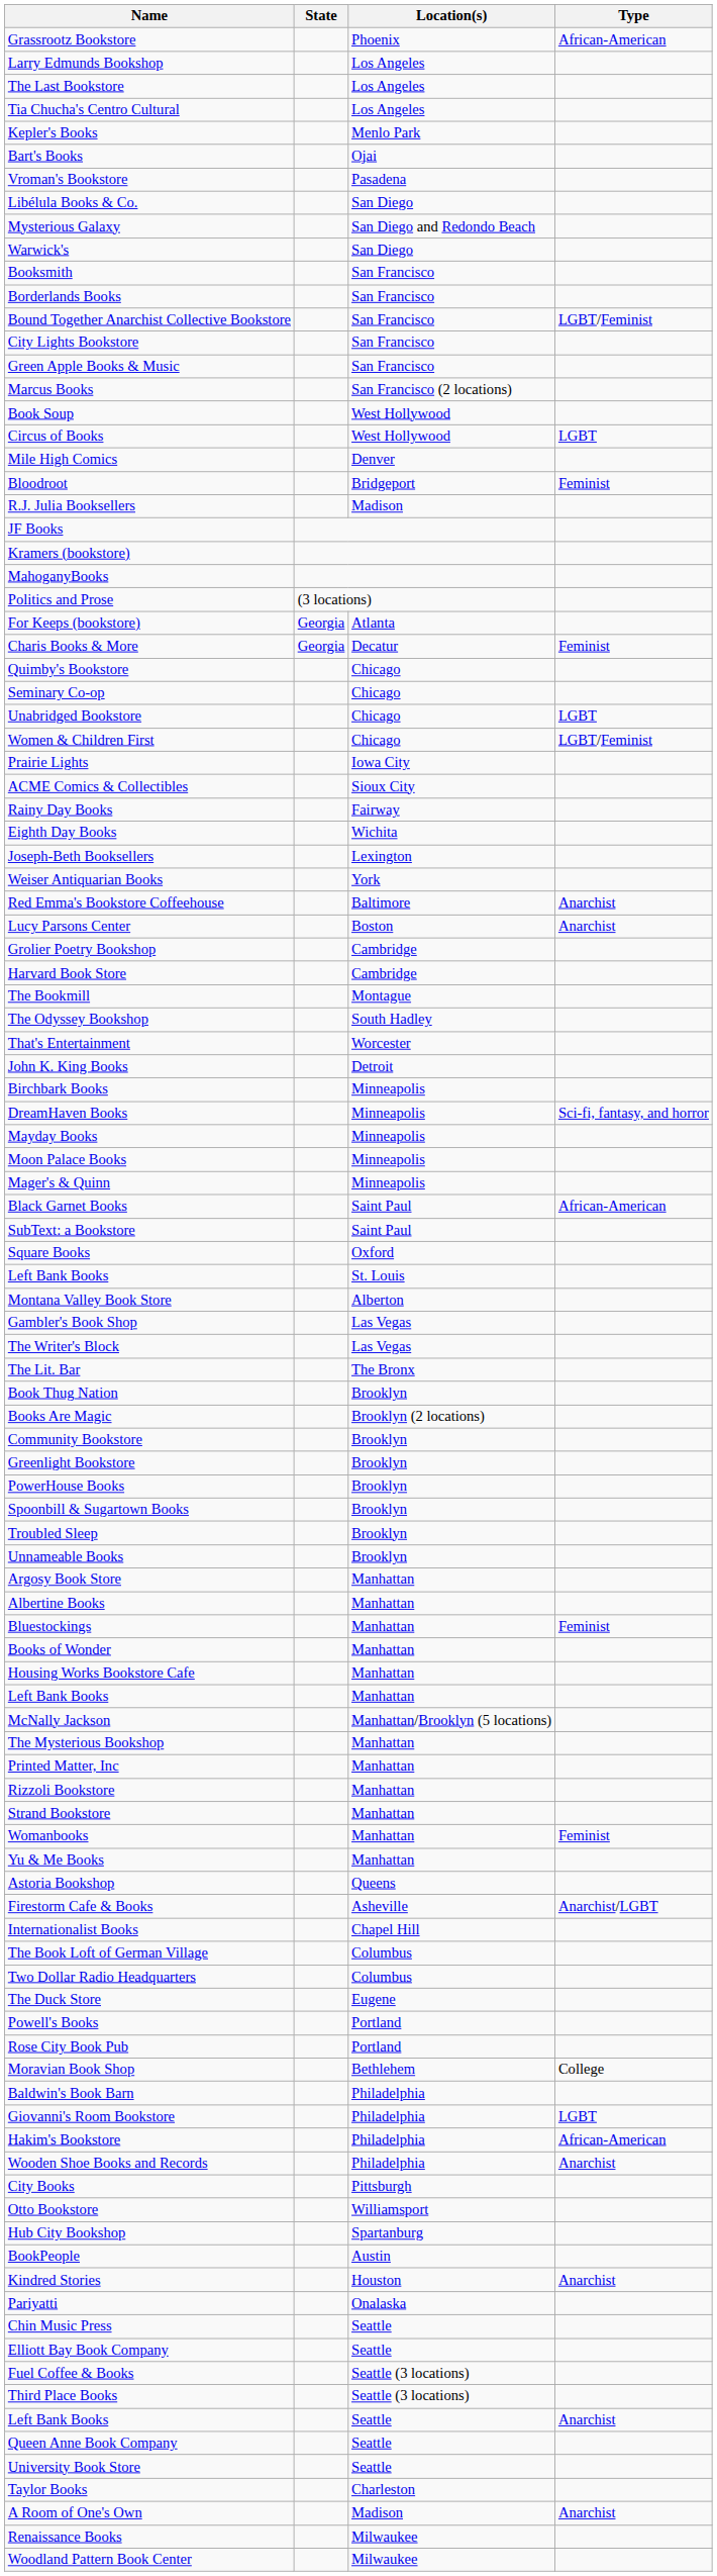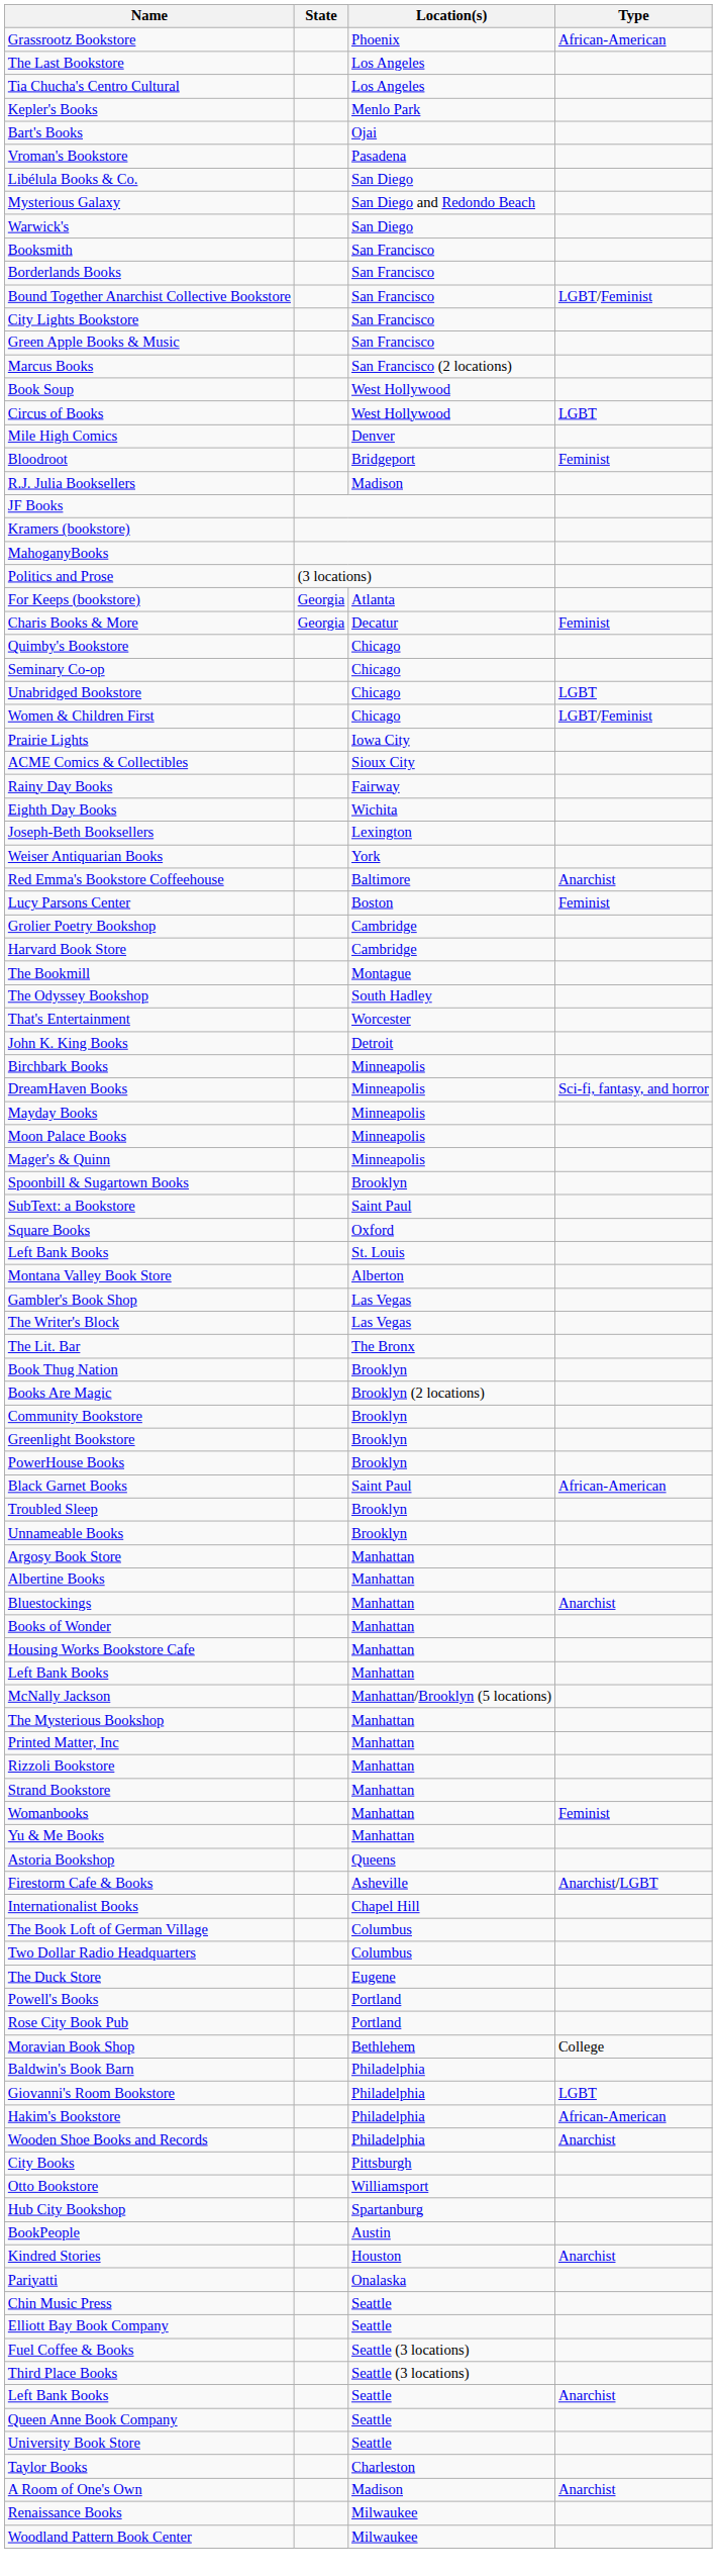 <table class="wikitable sortable">
 <tr>
 <th>Name</th>
 <th>State</th>
 <th>Location(s)</th>
 <th>Type</th>
 </tr>
 <tr>
 <td><a href='#'>Grassrootz Bookstore</a></td>
 <td></td>
 <td><a href='#'>Phoenix</a></td>
 <td><a href='#'>African-American</a></td>
-</tr>
-<tr>
-<td><a href='#'>Larry Edmunds Bookshop</a></td>
-<td></td>
-<td><a href='#'>Los Angeles</a></td>
-<td></td>
 </tr>
 <tr>
 <td><a href='#'>The Last Bookstore</a></td>
 <td></td>
 <td><a href='#'>Los Angeles</a></td>
 <td></td>
 </tr>
 <tr>
 <td><a href='#'>Tia Chucha's Centro Cultural</a></td>
 <td></td>
 <td><a href='#'>Los Angeles</a></td>
 <td></td>
 </tr>
 <tr>
 <td><a href='#'>Kepler's Books</a></td>
 <td></td>
 <td><a href='#'>Menlo Park</a></td>
 <td></td>
 </tr>
 <tr>
 <td><a href='#'>Bart's Books</a></td>
 <td></td>
 <td><a href='#'>Ojai</a></td>
 <td></td>
 </tr>
 <tr>
 <td><a href='#'>Vroman's Bookstore</a></td>
 <td></td>
 <td><a href='#'>Pasadena</a></td>
 <td></td>
 </tr>
 <tr>
 <td><a href='#'>Libélula Books & Co.</a></td>
 <td></td>
 <td><a href='#'>San Diego</a></td>
 <td></td>
 </tr>
 <tr>
 <td><a href='#'>Mysterious Galaxy</a></td>
 <td></td>
 <td><a href='#'>San Diego</a> and <a href='#'>Redondo Beach</a></td>
 <td></td>
 </tr>
 <tr>
 <td><a href='#'>Warwick's</a></td>
 <td></td>
 <td><a href='#'>San Diego</a></td>
 <td></td>
 </tr>
 <tr>
 <td><a href='#'>Booksmith</a></td>
 <td></td>
 <td><a href='#'>San Francisco</a></td>
 <td></td>
 </tr>
 <tr>
 <td><a href='#'>Borderlands Books</a></td>
 <td></td>
 <td><a href='#'>San Francisco</a></td>
 <td></td>
 </tr>
 <tr>
 <td><a href='#'>Bound Together Anarchist Collective Bookstore</a></td>
 <td></td>
 <td><a href='#'>San Francisco</a></td>
 <td><a href='#'>LGBT</a>/<a href='#'>Feminist</a></td>
 </tr>
 <tr>
 <td><a href='#'>City Lights Bookstore</a></td>
 <td></td>
 <td><a href='#'>San Francisco</a></td>
 <td></td>
 </tr>
 <tr>
 <td><a href='#'>Green Apple Books & Music</a></td>
 <td></td>
 <td><a href='#'>San Francisco</a></td>
 <td></td>
 </tr>
 <tr>
 <td><a href='#'>Marcus Books</a></td>
 <td></td>
 <td><a href='#'>San Francisco</a> (2 locations)</td>
 <td></td>
 </tr>
 <tr>
 <td><a href='#'>Book Soup</a></td>
 <td></td>
 <td><a href='#'>West Hollywood</a></td>
 <td></td>
 </tr>
 <tr>
 <td><a href='#'>Circus of Books</a></td>
 <td></td>
 <td><a href='#'>West Hollywood</a></td>
 <td><a href='#'>LGBT</a></td>
 </tr>
 <tr>
 <td><a href='#'>Mile High Comics</a></td>
 <td></td>
 <td><a href='#'>Denver</a></td>
 <td></td>
 </tr>
 <tr>
 <td><a href='#'>Bloodroot</a></td>
 <td></td>
 <td><a href='#'>Bridgeport</a></td>
 <td><a href='#'>Feminist</a></td>
 </tr>
 <tr>
 <td><a href='#'>R.J. Julia Booksellers</a></td>
 <td></td>
 <td><a href='#'>Madison</a></td>
 <td></td>
 </tr>
 <tr>
 <td><a href='#'>JF Books</a></td>
 <td colspan=2></td>
 <td></td>
 </tr>
 <tr>
 <td><a href='#'>Kramers (bookstore)</a></td>
 <td colspan=2></td>
 <td></td>
 </tr>
 <tr>
 <td><a href='#'>MahoganyBooks</a></td>
 <td colspan=2></td>
 <td></td>
 </tr>
 <tr>
 <td><a href='#'>Politics and Prose</a></td>
 <td colspan=2> (3 locations)</td>
 <td></td>
 </tr>
 <tr>
 <td><a href='#'>For Keeps (bookstore)</a></td>
 <td> <a href='#'>Georgia</a></td>
 <td><a href='#'>Atlanta</a></td>
 <td></td>
 </tr>
 <tr>
 <td><a href='#'>Charis Books & More</a></td>
 <td> <a href='#'>Georgia</a></td>
 <td><a href='#'>Decatur</a></td>
 <td><a href='#'>Feminist</a></td>
 </tr>
 <tr>
 <td><a href='#'>Quimby's Bookstore</a></td>
 <td></td>
 <td><a href='#'>Chicago</a></td>
 <td></td>
 </tr>
 <tr>
 <td><a href='#'>Seminary Co-op</a></td>
 <td></td>
 <td><a href='#'>Chicago</a></td>
 <td></td>
 </tr>
 <tr>
 <td><a href='#'>Unabridged Bookstore</a></td>
 <td></td>
 <td><a href='#'>Chicago</a></td>
 <td><a href='#'>LGBT</a></td>
 </tr>
 <tr>
 <td><a href='#'>Women & Children First</a></td>
 <td></td>
 <td><a href='#'>Chicago</a></td>
 <td><a href='#'>LGBT</a>/<a href='#'>Feminist</a></td>
 </tr>
 <tr>
 <td><a href='#'>Prairie Lights</a></td>
 <td></td>
 <td><a href='#'>Iowa City</a></td>
 <td></td>
 </tr>
 <tr>
 <td><a href='#'>ACME Comics & Collectibles</a></td>
 <td></td>
 <td><a href='#'>Sioux City</a></td>
 <td></td>
 </tr>
 <tr>
 <td><a href='#'>Rainy Day Books</a></td>
 <td></td>
 <td><a href='#'>Fairway</a></td>
 <td></td>
 </tr>
 <tr>
 <td><a href='#'>Eighth Day Books</a></td>
 <td></td>
 <td><a href='#'>Wichita</a></td>
 <td></td>
 </tr>
 <tr>
 <td><a href='#'>Joseph-Beth Booksellers</a></td>
 <td></td>
 <td><a href='#'>Lexington</a></td>
 <td></td>
 </tr>
 <tr>
 <td><a href='#'>Weiser Antiquarian Books</a></td>
 <td></td>
 <td><a href='#'>York</a></td>
 <td></td>
 </tr>
 <tr>
 <td><a href='#'>Red Emma's Bookstore Coffeehouse</a></td>
 <td></td>
 <td><a href='#'>Baltimore</a></td>
 <td><a href='#'>Anarchist</a></td>
 </tr>
 <tr>
 <td><a href='#'>Lucy Parsons Center</a></td>
 <td></td>
 <td><a href='#'>Boston</a></td>
-<td><a href='#'>Anarchist</a></td>
+<td><a href='#'>Feminist</a></td>
 </tr>
 <tr>
 <td><a href='#'>Grolier Poetry Bookshop</a></td>
 <td></td>
 <td><a href='#'>Cambridge</a></td>
 <td></td>
 </tr>
 <tr>
 <td><a href='#'>Harvard Book Store</a></td>
 <td></td>
 <td><a href='#'>Cambridge</a></td>
 <td></td>
 </tr>
 <tr>
 <td><a href='#'>The Bookmill</a></td>
 <td></td>
 <td><a href='#'>Montague</a></td>
 <td></td>
 </tr>
 <tr>
 <td><a href='#'>The Odyssey Bookshop</a></td>
 <td></td>
 <td><a href='#'>South Hadley</a></td>
 <td></td>
 </tr>
 <tr>
 <td><a href='#'>That's Entertainment</a></td>
 <td></td>
 <td><a href='#'>Worcester</a></td>
 <td></td>
 </tr>
 <tr>
 <td><a href='#'>John K. King Books</a></td>
 <td></td>
 <td><a href='#'>Detroit</a></td>
 <td></td>
 </tr>
 <tr>
 <td><a href='#'>Birchbark Books</a></td>
 <td></td>
 <td><a href='#'>Minneapolis</a></td>
 <td></td>
 </tr>
 <tr>
 <td><a href='#'>DreamHaven Books</a></td>
 <td></td>
 <td><a href='#'>Minneapolis</a></td>
 <td><a href='#'>Sci-fi, fantasy, and horror</a></td>
 </tr>
 <tr>
 <td><a href='#'>Mayday Books</a></td>
 <td></td>
 <td><a href='#'>Minneapolis</a></td>
 <td></td>
 </tr>
 <tr>
 <td><a href='#'>Moon Palace Books</a></td>
 <td></td>
 <td><a href='#'>Minneapolis</a></td>
 <td></td>
 </tr>
 <tr>
 <td><a href='#'>Mager's & Quinn</a></td>
 <td></td>
 <td><a href='#'>Minneapolis</a></td>
 <td></td>
 </tr>
 <tr>
-<td><a href='#'>Black Garnet Books</a></td>
+<td><a href='#'>Spoonbill & Sugartown Books</a></td>
 <td></td>
-<td><a href='#'>Saint Paul</a></td>
-<td><a href='#'>African-American</a></td>
+<td><a href='#'>Brooklyn</a></td>
+<td></td>
 </tr>
 <tr>
 <td><a href='#'>SubText: a Bookstore</a></td>
 <td></td>
 <td><a href='#'>Saint Paul</a></td>
 <td></td>
 </tr>
 <tr>
 <td><a href='#'>Square Books</a></td>
 <td></td>
 <td><a href='#'>Oxford</a></td>
 <td></td>
 </tr>
 <tr>
 <td><a href='#'>Left Bank Books</a></td>
 <td></td>
 <td><a href='#'>St. Louis</a></td>
 <td></td>
 </tr>
 <tr>
 <td><a href='#'>Montana Valley Book Store</a></td>
 <td></td>
 <td><a href='#'>Alberton</a></td>
 <td></td>
 </tr>
 <tr>
 <td><a href='#'>Gambler's Book Shop</a></td>
 <td></td>
 <td><a href='#'>Las Vegas</a></td>
 <td></td>
 </tr>
 <tr>
 <td><a href='#'>The Writer's Block</a></td>
 <td></td>
 <td><a href='#'>Las Vegas</a></td>
 <td></td>
 </tr>
 <tr>
 <td><a href='#'>The Lit. Bar</a></td>
 <td></td>
 <td><a href='#'>The Bronx</a></td>
 <td></td>
 </tr>
 <tr>
 <td><a href='#'>Book Thug Nation</a></td>
 <td></td>
 <td><a href='#'>Brooklyn</a></td>
 <td></td>
 </tr>
 <tr>
 <td><a href='#'>Books Are Magic</a></td>
 <td></td>
 <td><a href='#'>Brooklyn</a> (2 locations)</td>
 <td></td>
 </tr>
 <tr>
 <td><a href='#'>Community Bookstore</a></td>
 <td></td>
 <td><a href='#'>Brooklyn</a></td>
 <td></td>
 </tr>
 <tr>
 <td><a href='#'>Greenlight Bookstore</a></td>
 <td></td>
 <td><a href='#'>Brooklyn</a></td>
 <td></td>
 </tr>
 <tr>
 <td><a href='#'>PowerHouse Books</a></td>
 <td></td>
 <td><a href='#'>Brooklyn</a></td>
 <td></td>
 </tr>
 <tr>
-<td><a href='#'>Spoonbill & Sugartown Books</a></td>
+<td><a href='#'>Black Garnet Books</a></td>
 <td></td>
-<td><a href='#'>Brooklyn</a></td>
-<td></td>
+<td><a href='#'>Saint Paul</a></td>
+<td><a href='#'>African-American</a></td>
 </tr>
 <tr>
 <td><a href='#'>Troubled Sleep</a></td>
 <td></td>
 <td><a href='#'>Brooklyn</a></td>
 <td></td>
 </tr>
 <tr>
 <td><a href='#'>Unnameable Books</a></td>
 <td></td>
 <td><a href='#'>Brooklyn</a></td>
 <td></td>
 </tr>
 <tr>
 <td><a href='#'>Argosy Book Store</a></td>
 <td></td>
 <td><a href='#'>Manhattan</a></td>
 <td></td>
 </tr>
 <tr>
 <td><a href='#'>Albertine Books</a></td>
 <td></td>
 <td><a href='#'>Manhattan</a></td>
 <td></td>
 </tr>
 <tr>
 <td><a href='#'>Bluestockings</a></td>
 <td></td>
 <td><a href='#'>Manhattan</a></td>
-<td><a href='#'>Feminist</a></td>
+<td><a href='#'>Anarchist</a></td>
 </tr>
 <tr>
 <td><a href='#'>Books of Wonder</a></td>
 <td></td>
 <td><a href='#'>Manhattan</a></td>
 <td></td>
 </tr>
 <tr>
 <td><a href='#'>Housing Works Bookstore Cafe</a></td>
 <td></td>
 <td><a href='#'>Manhattan</a></td>
 <td></td>
 </tr>
 <tr>
 <td><a href='#'>Left Bank Books</a></td>
 <td></td>
 <td><a href='#'>Manhattan</a></td>
 <td></td>
 </tr>
 <tr>
 <td><a href='#'>McNally Jackson</a></td>
 <td></td>
 <td><a href='#'>Manhattan</a>/<a href='#'>Brooklyn</a> (5 locations)</td>
 <td></td>
 </tr>
 <tr>
 <td><a href='#'>The Mysterious Bookshop</a></td>
 <td></td>
 <td><a href='#'>Manhattan</a></td>
 <td></td>
 </tr>
 <tr>
 <td><a href='#'>Printed Matter, Inc</a></td>
 <td></td>
 <td><a href='#'>Manhattan</a></td>
 <td></td>
 </tr>
 <tr>
 <td><a href='#'>Rizzoli Bookstore</a></td>
 <td></td>
 <td><a href='#'>Manhattan</a></td>
 <td></td>
 </tr>
 <tr>
 <td><a href='#'>Strand Bookstore</a></td>
 <td></td>
 <td><a href='#'>Manhattan</a></td>
 <td></td>
 </tr>
 <tr>
 <td><a href='#'>Womanbooks</a></td>
 <td></td>
 <td><a href='#'>Manhattan</a></td>
 <td><a href='#'>Feminist</a></td>
 </tr>
 <tr>
 <td><a href='#'>Yu & Me Books</a></td>
 <td></td>
 <td><a href='#'>Manhattan</a></td>
 <td></td>
 </tr>
 <tr>
 <td><a href='#'>Astoria Bookshop</a></td>
 <td></td>
 <td><a href='#'>Queens</a></td>
 <td></td>
 </tr>
 <tr>
 <td><a href='#'>Firestorm Cafe & Books</a></td>
 <td></td>
 <td><a href='#'>Asheville</a></td>
 <td><a href='#'>Anarchist</a>/<a href='#'>LGBT</a></td>
 </tr>
 <tr>
 <td><a href='#'>Internationalist Books</a></td>
 <td></td>
 <td><a href='#'>Chapel Hill</a></td>
 <td></td>
 </tr>
 <tr>
 <td><a href='#'>The Book Loft of German Village</a></td>
 <td></td>
 <td><a href='#'>Columbus</a></td>
 <td></td>
 </tr>
 <tr>
 <td><a href='#'>Two Dollar Radio Headquarters</a></td>
 <td></td>
 <td><a href='#'>Columbus</a></td>
 <td></td>
 </tr>
 <tr>
 <td><a href='#'>The Duck Store</a></td>
 <td></td>
 <td><a href='#'>Eugene</a></td>
 <td></td>
 </tr>
 <tr>
 <td><a href='#'>Powell's Books</a></td>
 <td></td>
 <td><a href='#'>Portland</a></td>
 <td></td>
 </tr>
 <tr>
 <td><a href='#'>Rose City Book Pub</a></td>
 <td></td>
 <td><a href='#'>Portland</a></td>
 <td></td>
 </tr>
 <tr>
 <td><a href='#'>Moravian Book Shop</a></td>
 <td></td>
 <td><a href='#'>Bethlehem</a></td>
 <td>College</td>
 </tr>
 <tr>
 <td><a href='#'>Baldwin's Book Barn</a></td>
 <td></td>
 <td><a href='#'>Philadelphia</a></td>
 <td></td>
 </tr>
 <tr>
 <td><a href='#'>Giovanni's Room Bookstore</a></td>
 <td></td>
 <td><a href='#'>Philadelphia</a></td>
 <td><a href='#'>LGBT</a></td>
 </tr>
 <tr>
 <td><a href='#'>Hakim's Bookstore</a></td>
 <td></td>
 <td><a href='#'>Philadelphia</a></td>
 <td><a href='#'>African-American</a></td>
 </tr>
 <tr>
 <td><a href='#'>Wooden Shoe Books and Records</a></td>
 <td></td>
 <td><a href='#'>Philadelphia</a></td>
 <td><a href='#'>Anarchist</a></td>
 </tr>
 <tr>
 <td><a href='#'>City Books</a></td>
 <td></td>
 <td><a href='#'>Pittsburgh</a></td>
 <td></td>
 </tr>
 <tr>
 <td><a href='#'>Otto Bookstore</a></td>
 <td></td>
 <td><a href='#'>Williamsport</a></td>
 <td></td>
 </tr>
 <tr>
 <td><a href='#'>Hub City Bookshop</a></td>
 <td></td>
 <td><a href='#'>Spartanburg</a></td>
 <td></td>
 </tr>
 <tr>
 <td><a href='#'>BookPeople</a></td>
 <td></td>
 <td><a href='#'>Austin</a></td>
 <td></td>
 </tr>
 <tr>
 <td><a href='#'>Kindred Stories</a></td>
 <td></td>
 <td><a href='#'>Houston</a></td>
 <td><a href='#'>Anarchist</a></td>
 </tr>
 <tr>
 <td><a href='#'>Pariyatti</a></td>
 <td></td>
 <td><a href='#'>Onalaska</a></td>
 <td></td>
 </tr>
 <tr>
 <td><a href='#'>Chin Music Press</a></td>
 <td></td>
 <td><a href='#'>Seattle</a></td>
 <td></td>
 </tr>
 <tr>
 <td><a href='#'>Elliott Bay Book Company</a></td>
 <td></td>
 <td><a href='#'>Seattle</a></td>
 <td></td>
 </tr>
 <tr>
 <td><a href='#'>Fuel Coffee & Books</a></td>
 <td></td>
 <td><a href='#'>Seattle</a> (3 locations)</td>
 <td></td>
 </tr>
 <tr>
 <td><a href='#'>Third Place Books</a></td>
 <td></td>
 <td><a href='#'>Seattle</a> (3 locations)</td>
 <td></td>
 </tr>
 <tr>
 <td><a href='#'>Left Bank Books</a></td>
 <td></td>
 <td><a href='#'>Seattle</a></td>
 <td><a href='#'>Anarchist</a></td>
 </tr>
 <tr>
 <td><a href='#'>Queen Anne Book Company</a></td>
 <td></td>
 <td><a href='#'>Seattle</a></td>
 <td></td>
 </tr>
 <tr>
 <td><a href='#'>University Book Store</a></td>
 <td></td>
 <td><a href='#'>Seattle</a></td>
 <td></td>
 </tr>
 <tr>
 <td><a href='#'>Taylor Books</a></td>
 <td></td>
 <td><a href='#'>Charleston</a></td>
 <td></td>
 </tr>
 <tr>
 <td><a href='#'>A Room of One's Own</a></td>
 <td></td>
 <td><a href='#'>Madison</a></td>
 <td><a href='#'>Anarchist</a></td>
 </tr>
 <tr>
 <td><a href='#'>Renaissance Books</a></td>
 <td></td>
 <td><a href='#'>Milwaukee</a></td>
 <td></td>
 </tr>
 <tr>
 <td><a href='#'>Woodland Pattern Book Center</a></td>
 <td></td>
 <td><a href='#'>Milwaukee</a></td>
 <td></td>
 </tr>
 </table>
